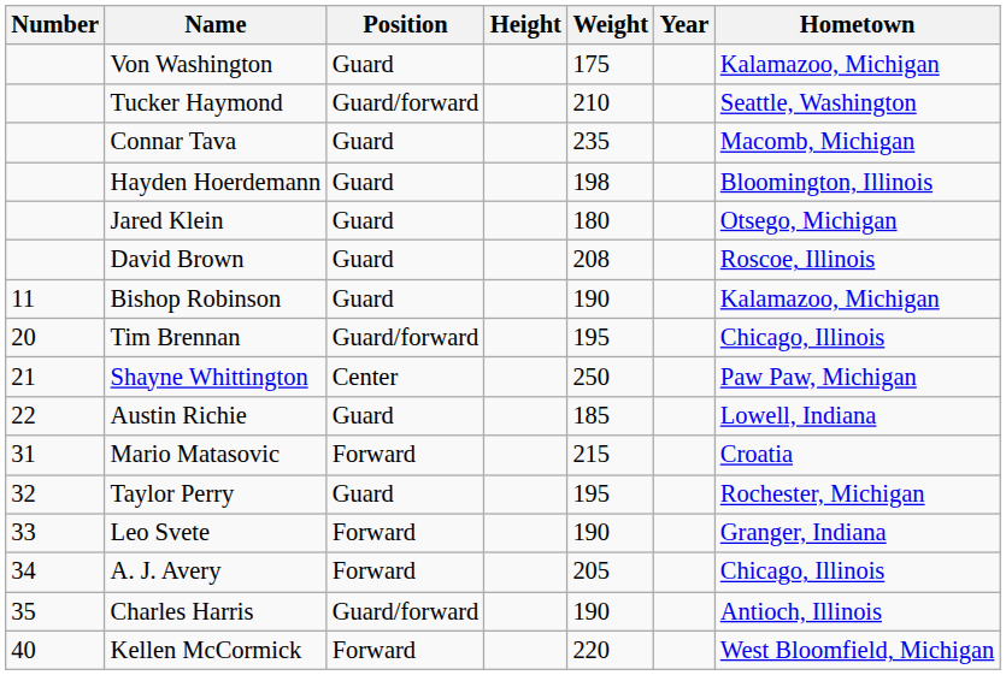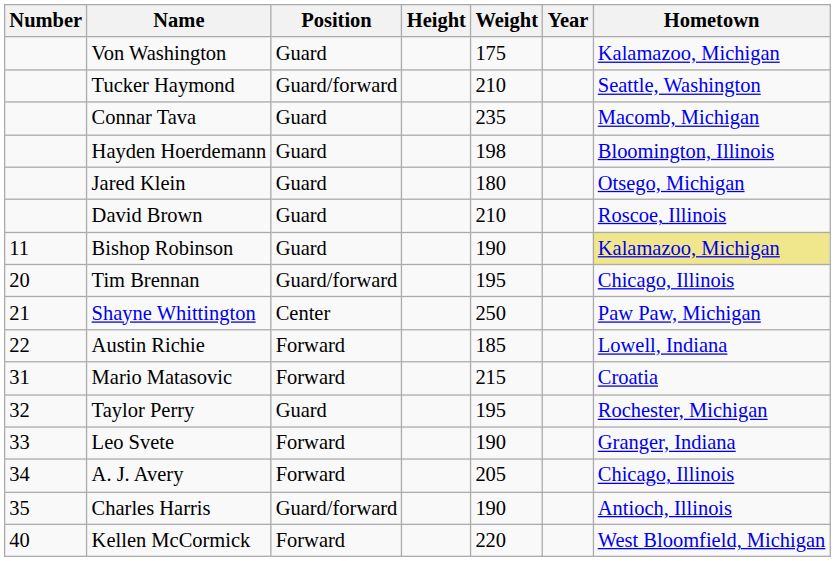 <table class="wikitable sortable">
 <tr>
 <th>Number</th>
 <th>Name</th>
 <th>Position</th>
 <th>Height</th>
 <th>Weight</th>
 <th>Year</th>
 <th>Hometown</th>
 </tr>
 <tr>
 <td></td>
 <td>Von Washington</td>
 <td>Guard</td>
 <td></td>
 <td>175</td>
 <td></td>
 <td><a href='#'>Kalamazoo, Michigan</a></td>
 </tr>
 <tr>
 <td></td>
 <td>Tucker Haymond</td>
 <td>Guard/forward</td>
 <td></td>
 <td>210</td>
 <td></td>
 <td><a href='#'>Seattle, Washington</a></td>
 </tr>
 <tr>
 <td></td>
 <td>Connar Tava</td>
 <td>Guard</td>
 <td></td>
 <td>235</td>
 <td></td>
 <td><a href='#'>Macomb, Michigan</a></td>
 </tr>
 <tr>
 <td></td>
 <td>Hayden Hoerdemann</td>
 <td>Guard</td>
 <td></td>
 <td>198</td>
 <td></td>
 <td><a href='#'>Bloomington, Illinois</a></td>
 </tr>
 <tr>
 <td></td>
 <td>Jared Klein</td>
 <td>Guard</td>
 <td></td>
 <td>180</td>
 <td></td>
 <td><a href='#'>Otsego, Michigan</a></td>
 </tr>
 <tr>
 <td></td>
 <td>David Brown</td>
 <td>Guard</td>
 <td></td>
-<td>208</td>
+<td>210</td>
 <td></td>
 <td><a href='#'>Roscoe, Illinois</a></td>
 </tr>
 <tr>
 <td>11</td>
 <td>Bishop Robinson</td>
 <td>Guard</td>
 <td></td>
 <td>190</td>
 <td></td>
-<td><a href='#'>Kalamazoo, Michigan</a></td>
+<td style="background: khaki;"><a href='#'>Kalamazoo, Michigan</a></td>
 </tr>
 <tr>
 <td>20</td>
 <td>Tim Brennan</td>
 <td>Guard/forward</td>
 <td></td>
 <td>195</td>
 <td></td>
 <td><a href='#'>Chicago, Illinois</a></td>
 </tr>
 <tr>
 <td>21</td>
 <td><a href='#'>Shayne Whittington</a></td>
 <td>Center</td>
 <td></td>
 <td>250</td>
 <td></td>
 <td><a href='#'>Paw Paw, Michigan</a></td>
 </tr>
 <tr>
 <td>22</td>
 <td>Austin Richie</td>
-<td>Guard</td>
+<td>Forward</td>
 <td></td>
 <td>185</td>
 <td></td>
 <td><a href='#'>Lowell, Indiana</a></td>
 </tr>
 <tr>
 <td>31</td>
 <td>Mario Matasovic</td>
 <td>Forward</td>
 <td></td>
 <td>215</td>
 <td></td>
 <td><a href='#'>Croatia</a></td>
 </tr>
 <tr>
 <td>32</td>
 <td>Taylor Perry</td>
 <td>Guard</td>
 <td></td>
 <td>195</td>
 <td></td>
 <td><a href='#'>Rochester, Michigan</a></td>
 </tr>
 <tr>
 <td>33</td>
 <td>Leo Svete</td>
 <td>Forward</td>
 <td></td>
 <td>190</td>
 <td></td>
 <td><a href='#'>Granger, Indiana</a></td>
 </tr>
 <tr>
 <td>34</td>
 <td>A. J. Avery</td>
 <td>Forward</td>
 <td></td>
 <td>205</td>
 <td></td>
 <td><a href='#'>Chicago, Illinois</a></td>
 </tr>
 <tr>
 <td>35</td>
 <td>Charles Harris</td>
 <td>Guard/forward</td>
 <td></td>
 <td>190</td>
 <td></td>
 <td><a href='#'>Antioch, Illinois</a></td>
 </tr>
 <tr>
 <td>40</td>
 <td>Kellen McCormick</td>
 <td>Forward</td>
 <td></td>
 <td>220</td>
 <td></td>
 <td><a href='#'>West Bloomfield, Michigan</a></td>
 </tr>
 </table>
